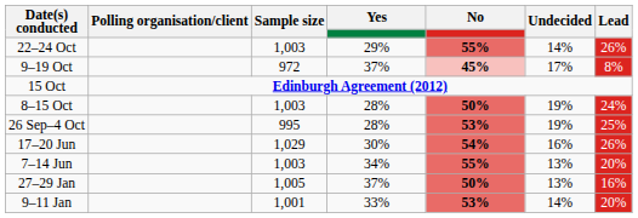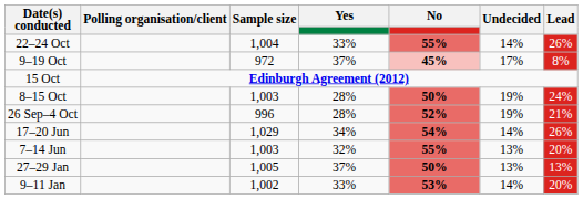 <table class="wikitable sortable" style="text-align: center; line-height: 14px; font-size: 95%;">
 <tr>
 <th rowspan="2">Date(s)<br>conducted</th>
 <th rowspan="2">Polling organisation/client</th>
 <th rowspan="2">Sample size</th>
 <th>Yes</th>
 <th>No</th>
 <th rowspan="2">Undecided</th>
 <th rowspan="2">Lead</th>
 </tr>
 <tr>
 <th class="unsortable" style="background: rgb(0, 129, 66); width: 100px; color: white;"></th>
 <th class="unsortable" style="background: rgb(220, 36, 31); width: 100px; color: white;"></th>
 </tr>
 <tr>
 <td data-sort-value="2012-10-24">22–24 Oct</td>
 <td></td>
-<td>1,003</td>
-<td>29%</td>
+<td>1,004</td>
+<td>33%</td>
 <td style="background: rgb(233, 107, 103);"><strong>55%</strong></td>
 <td>14%</td>
 <td style="background: rgb(220, 36, 31); color: white;">26%</td>
 </tr>
 <tr>
 <td data-sort-value="2012-10-19">9–19 Oct</td>
 <td> </td>
 <td>972</td>
 <td>37%</td>
 <td style="background: rgb(248, 193, 190);"><strong>45%</strong></td>
 <td>17%</td>
 <td style="background: rgb(220, 36, 31); color: white;">8%</td>
 </tr>
 <tr>
 <td data-sort-value="2012-10-15">15 Oct</td>
 <td colspan="8"><strong><a href='#'>Edinburgh Agreement (2012)</a></strong></td>
 </tr>
 <tr>
 <td data-sort-value="2012-10-15">8–15 Oct</td>
 <td></td>
 <td>1,003</td>
 <td>28%</td>
 <td style="background: rgb(233, 107, 103);"><strong>50%</strong></td>
 <td>19%</td>
 <td style="background: rgb(220, 36, 31); color: white;">24%</td>
 </tr>
 <tr>
 <td data-sort-value="2012-10-04">26 Sep–4 Oct</td>
 <td></td>
-<td>995</td>
+<td>996</td>
 <td>28%</td>
-<td style="background: rgb(233, 107, 103);"><strong>53%</strong></td>
+<td style="background: rgb(233, 107, 103);"><strong>52%</strong></td>
 <td>19%</td>
-<td style="background: rgb(220, 36, 31); color: white;">25%</td>
+<td style="background: rgb(220, 36, 31); color: white;">21%</td>
 </tr>
 <tr>
 <td data-sort-value="2012-06-20">17–20 Jun</td>
 <td></td>
 <td>1,029</td>
-<td>30%</td>
+<td>34%</td>
 <td style="background: rgb(233, 107, 103);"><strong>54%</strong></td>
-<td>16%</td>
+<td>14%</td>
 <td style="background: rgb(220, 36, 31); color: white;">26%</td>
 </tr>
 <tr>
 <td data-sort-value="2012-06-14">7–14 Jun</td>
 <td></td>
 <td>1,003</td>
-<td>34%</td>
+<td>32%</td>
 <td style="background: rgb(233, 107, 103);"><strong>55%</strong></td>
 <td>13%</td>
 <td style="background: rgb(220, 36, 31); color: white;">20%</td>
 </tr>
 <tr>
 <td data-sort-value="2012-01-29">27–29 Jan</td>
 <td></td>
 <td>1,005</td>
 <td>37%</td>
 <td style="background: rgb(233, 107, 103);"><strong>50%</strong></td>
 <td>13%</td>
-<td style="background: rgb(220, 36, 31); color: white;">16%</td>
+<td style="background: rgb(220, 36, 31); color: white;">13%</td>
 </tr>
 <tr>
 <td data-sort-value="2012-01-09">9–11 Jan</td>
 <td></td>
-<td>1,001</td>
+<td>1,002</td>
 <td>33%</td>
 <td style="background: rgb(233, 107, 103);"><strong>53%</strong></td>
 <td>14%</td>
 <td style="background: rgb(220, 36, 31); color: white;">20%</td>
 </tr>
 </table>
